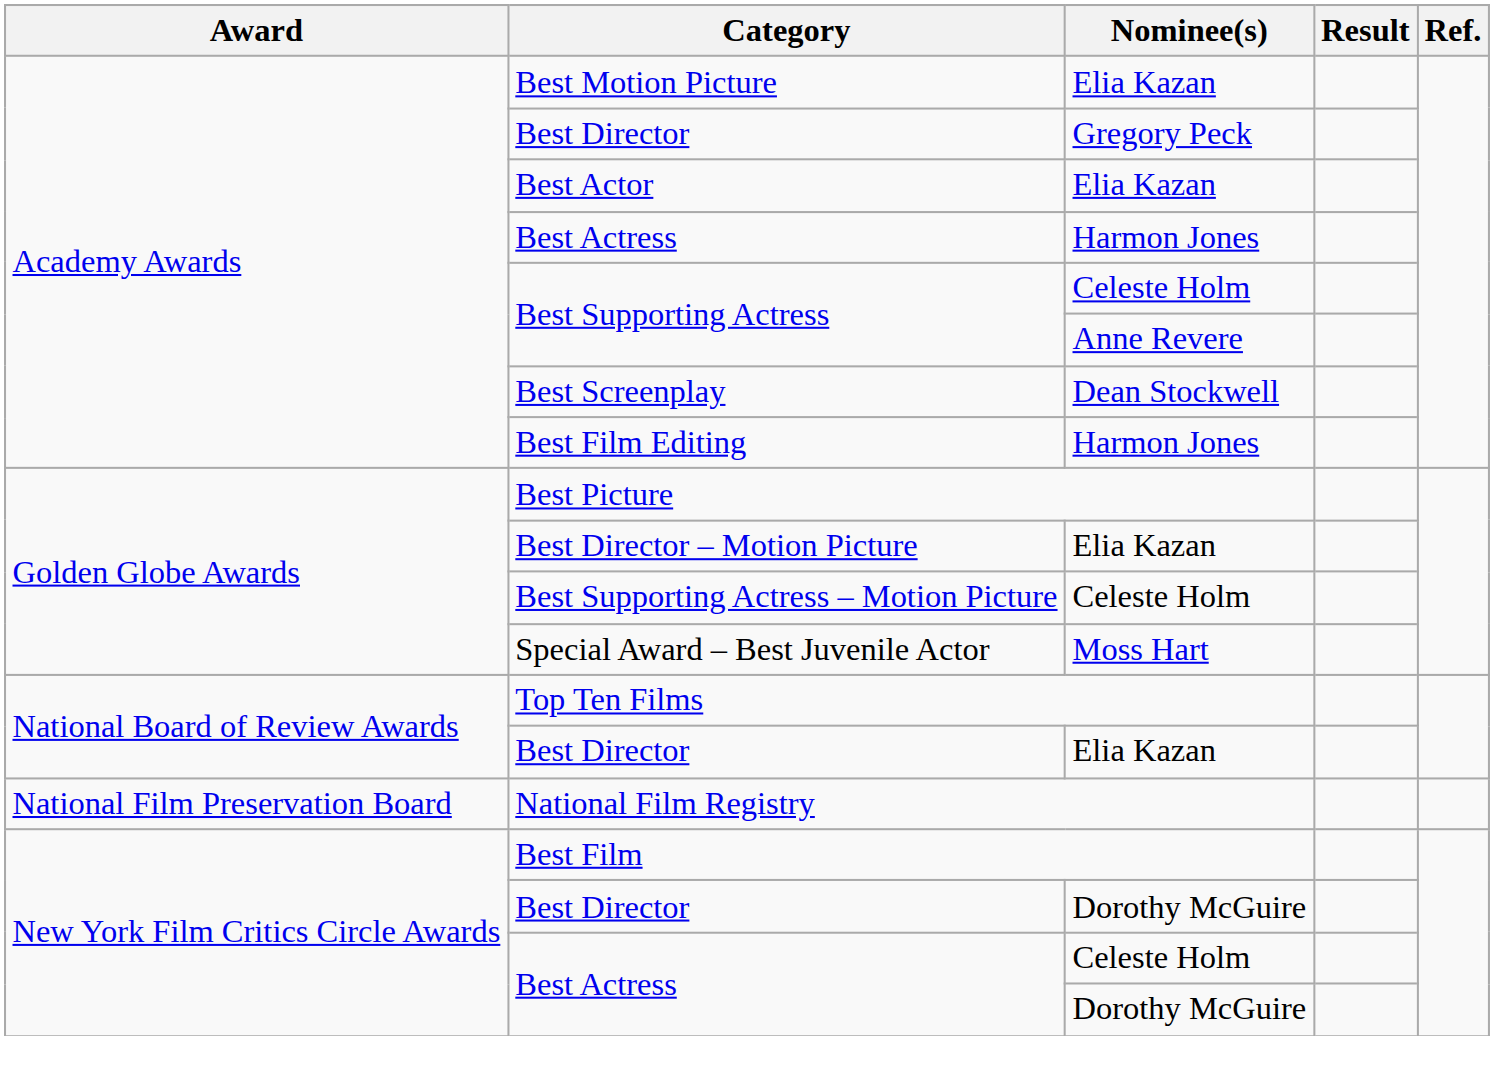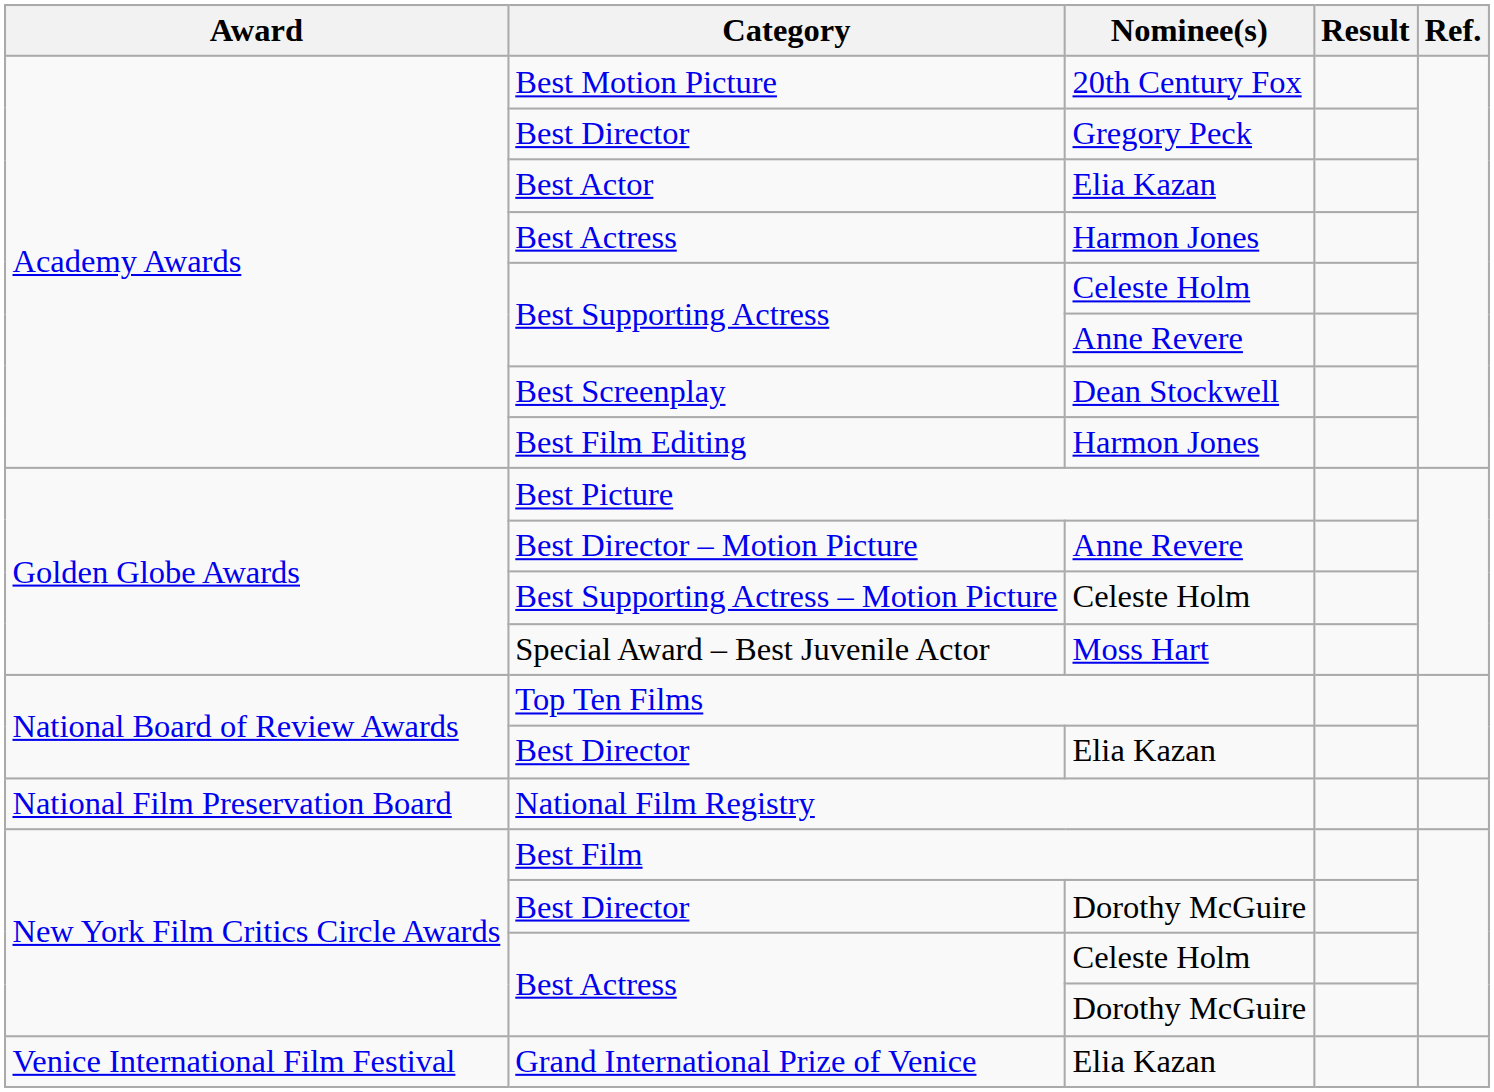 <table class="wikitable plainrowheaders">
 <tr>
 <th>Award</th>
 <th>Category</th>
 <th>Nominee(s)</th>
 <th>Result</th>
 <th>Ref.</th>
 </tr>
 <tr>
 <td rowspan="8"><a href='#'>Academy Awards</a></td>
 <td><a href='#'>Best Motion Picture</a></td>
-<td><a href='#'>Elia Kazan</a></td>
+<td><a href='#'>20th Century Fox</a></td>
 <td></td>
 <td rowspan="8" align="center"></td>
 </tr>
 <tr>
 <td><a href='#'>Best Director</a></td>
 <td><a href='#'>Gregory Peck</a></td>
 <td></td>
 </tr>
 <tr>
 <td><a href='#'>Best Actor</a></td>
 <td><a href='#'>Elia Kazan</a></td>
 <td></td>
 </tr>
 <tr>
 <td><a href='#'>Best Actress</a></td>
 <td><a href='#'>Harmon Jones</a></td>
 <td></td>
 </tr>
 <tr>
 <td rowspan="2"><a href='#'>Best Supporting Actress</a></td>
 <td><a href='#'>Celeste Holm</a></td>
 <td></td>
 </tr>
 <tr>
 <td><a href='#'>Anne Revere</a></td>
 <td></td>
 </tr>
 <tr>
 <td><a href='#'>Best Screenplay</a></td>
 <td><a href='#'>Dean Stockwell</a></td>
 <td></td>
 </tr>
 <tr>
 <td><a href='#'>Best Film Editing</a></td>
 <td><a href='#'>Harmon Jones</a></td>
 <td></td>
 </tr>
 <tr>
 <td rowspan="4"><a href='#'>Golden Globe Awards</a></td>
 <td colspan="2"><a href='#'>Best Picture</a></td>
 <td></td>
 <td rowspan="4" align="center"></td>
 </tr>
 <tr>
 <td><a href='#'>Best Director – Motion Picture</a></td>
-<td>Elia Kazan</td>
+<td><a href='#'>Anne Revere</a></td>
 <td></td>
 </tr>
 <tr>
 <td><a href='#'>Best Supporting Actress – Motion Picture</a></td>
 <td>Celeste Holm</td>
 <td></td>
 </tr>
 <tr>
 <td>Special Award – Best Juvenile Actor</td>
 <td><a href='#'>Moss Hart</a></td>
 <td></td>
 </tr>
 <tr>
 <td rowspan="2"><a href='#'>National Board of Review Awards</a></td>
 <td colspan="2"><a href='#'>Top Ten Films</a></td>
 <td></td>
 <td rowspan="2" align="center"></td>
 </tr>
 <tr>
 <td><a href='#'>Best Director</a></td>
 <td>Elia Kazan</td>
 <td></td>
 </tr>
 <tr>
 <td><a href='#'>National Film Preservation Board</a></td>
 <td colspan="2"><a href='#'>National Film Registry</a></td>
 <td></td>
 <td align="center"></td>
 </tr>
 <tr>
 <td rowspan="4"><a href='#'>New York Film Critics Circle Awards</a></td>
 <td colspan="2"><a href='#'>Best Film</a></td>
 <td></td>
 <td rowspan="4" align="center"></td>
 </tr>
 <tr>
 <td><a href='#'>Best Director</a></td>
 <td>Dorothy McGuire</td>
 <td></td>
 </tr>
 <tr>
 <td rowspan="2"><a href='#'>Best Actress</a></td>
 <td>Celeste Holm</td>
 <td></td>
 </tr>
 <tr>
 <td>Dorothy McGuire</td>
 <td></td>
 </tr>
+<tr>
+<td><a href='#'>Venice International Film Festival</a></td>
+<td><a href='#'>Grand International Prize of Venice</a></td>
+<td>Elia Kazan</td>
+<td></td>
+<td align="center"></td>
+</tr>
 </table>
